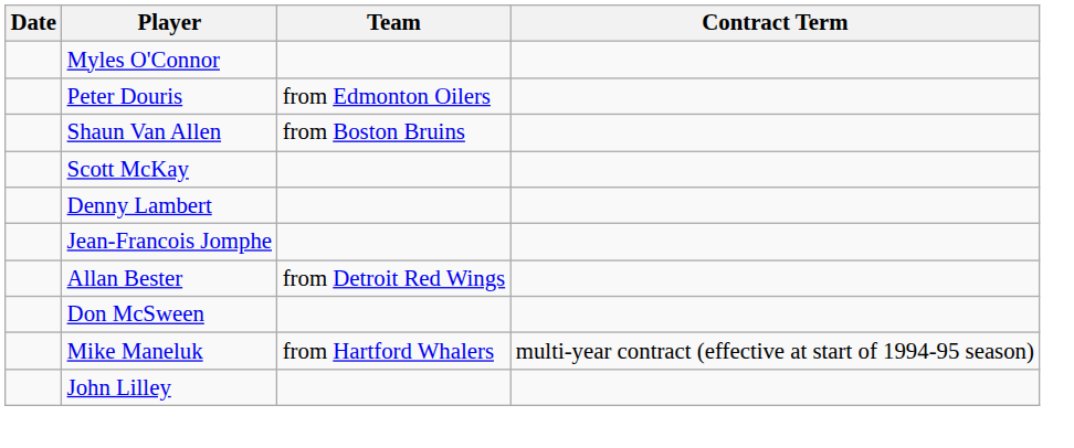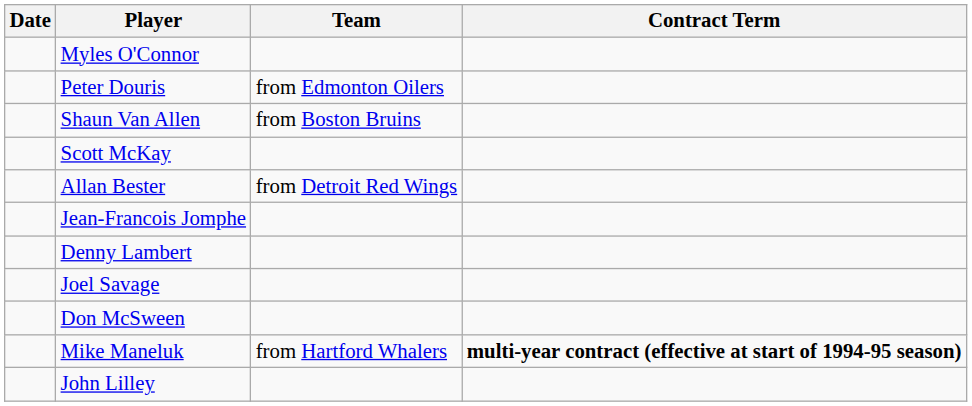 <table class="wikitable">
 <tr>
 <th>Date</th>
 <th>Player</th>
 <th>Team</th>
 <th>Contract Term</th>
 </tr>
 <tr>
 <td></td>
 <td><a href='#'>Myles O'Connor</a></td>
 <td></td>
 <td></td>
 </tr>
 <tr>
 <td></td>
 <td><a href='#'>Peter Douris</a></td>
 <td>from <a href='#'>Edmonton Oilers</a></td>
 <td></td>
 </tr>
 <tr>
 <td></td>
 <td><a href='#'>Shaun Van Allen</a></td>
 <td>from <a href='#'>Boston Bruins</a></td>
 <td></td>
 </tr>
 <tr>
 <td></td>
 <td><a href='#'>Scott McKay</a></td>
 <td></td>
 <td></td>
 </tr>
 <tr>
 <td></td>
-<td><a href='#'>Denny Lambert</a></td>
-<td></td>
+<td><a href='#'>Allan Bester</a></td>
+<td>from <a href='#'>Detroit Red Wings</a></td>
 <td></td>
 </tr>
 <tr>
 <td></td>
 <td><a href='#'>Jean-Francois Jomphe</a></td>
 <td></td>
 <td></td>
 </tr>
 <tr>
 <td></td>
-<td><a href='#'>Allan Bester</a></td>
-<td>from <a href='#'>Detroit Red Wings</a></td>
+<td><a href='#'>Denny Lambert</a></td>
+<td></td>
+<td></td>
+</tr>
+<tr>
+<td></td>
+<td><a href='#'>Joel Savage</a></td>
+<td></td>
 <td></td>
 </tr>
 <tr>
 <td></td>
 <td><a href='#'>Don McSween</a></td>
 <td></td>
 <td></td>
 </tr>
 <tr>
 <td></td>
 <td><a href='#'>Mike Maneluk</a></td>
 <td>from <a href='#'>Hartford Whalers</a></td>
-<td>multi-year contract (effective at start of 1994-95 season)</td>
+<td><strong>multi-year contract (effective at start of 1994-95 season)</strong></td>
 </tr>
 <tr>
 <td></td>
 <td><a href='#'>John Lilley</a></td>
 <td></td>
 <td></td>
 </tr>
 </table>
